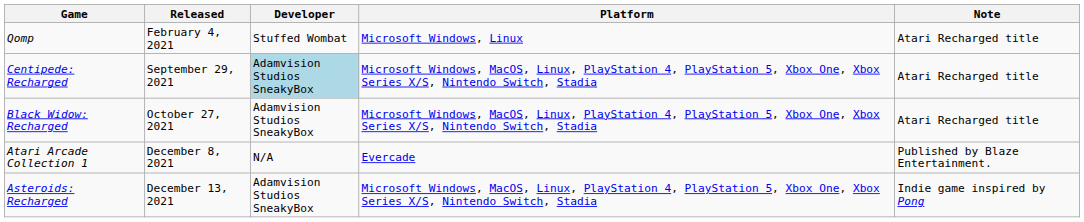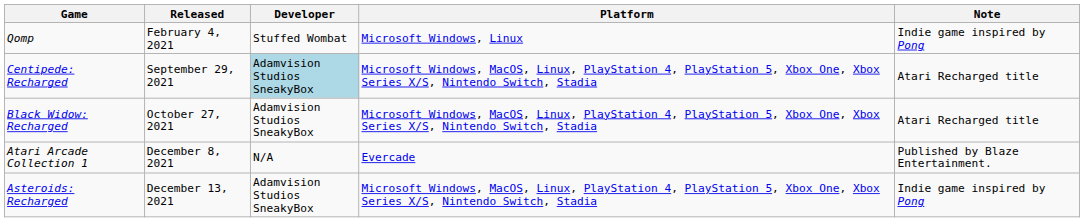 <table class="wikitable sortable">
 <tr>
 <th>Game</th>
 <th>Released</th>
 <th>Developer</th>
 <th>Platform</th>
 <th>Note</th>
 </tr>
 <tr>
 <td><em>Qomp</em></td>
 <td>February 4, 2021</td>
 <td>Stuffed Wombat</td>
 <td><a href='#'>Microsoft Windows</a>, <a href='#'>Linux</a></td>
-<td>Atari Recharged title</td>
+<td>Indie game inspired by <em><a href='#'>Pong</a></em></td>
 </tr>
 <tr>
 <td><em><a href='#'>Centipede: Recharged</a></em></td>
 <td>September 29, 2021</td>
 <td style="background: lightblue;">Adamvision Studios<br>SneakyBox</td>
 <td><a href='#'>Microsoft Windows</a>, <a href='#'>MacOS</a>, <a href='#'>Linux</a>, <a href='#'>PlayStation 4</a>, <a href='#'>PlayStation 5</a>, <a href='#'>Xbox One</a>, <a href='#'>Xbox Series X/S</a>, <a href='#'>Nintendo Switch</a>, <a href='#'>Stadia</a></td>
 <td>Atari Recharged title</td>
 </tr>
 <tr>
 <td><em><a href='#'>Black Widow: Recharged</a></em></td>
 <td>October 27, 2021</td>
 <td>Adamvision Studios<br>SneakyBox</td>
 <td><a href='#'>Microsoft Windows</a>, <a href='#'>MacOS</a>, <a href='#'>Linux</a>, <a href='#'>PlayStation 4</a>, <a href='#'>PlayStation 5</a>, <a href='#'>Xbox One</a>, <a href='#'>Xbox Series X/S</a>, <a href='#'>Nintendo Switch</a>, <a href='#'>Stadia</a></td>
 <td>Atari Recharged title</td>
 </tr>
 <tr>
 <td><em>Atari Arcade Collection 1</em></td>
 <td>December 8, 2021</td>
 <td>N/A</td>
 <td><a href='#'>Evercade</a></td>
 <td>Published by Blaze Entertainment.</td>
 </tr>
 <tr>
 <td><em><a href='#'>Asteroids: Recharged</a></em></td>
 <td>December 13, 2021</td>
 <td>Adamvision Studios<br>SneakyBox</td>
 <td><a href='#'>Microsoft Windows</a>, <a href='#'>MacOS</a>, <a href='#'>Linux</a>, <a href='#'>PlayStation 4</a>, <a href='#'>PlayStation 5</a>, <a href='#'>Xbox One</a>, <a href='#'>Xbox Series X/S</a>, <a href='#'>Nintendo Switch</a>, <a href='#'>Stadia</a></td>
 <td>Indie game inspired by <em><a href='#'>Pong</a></em></td>
 </tr>
 </table>
